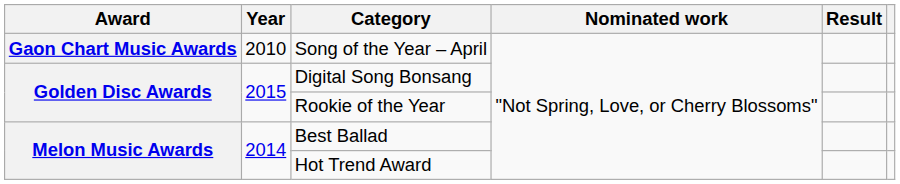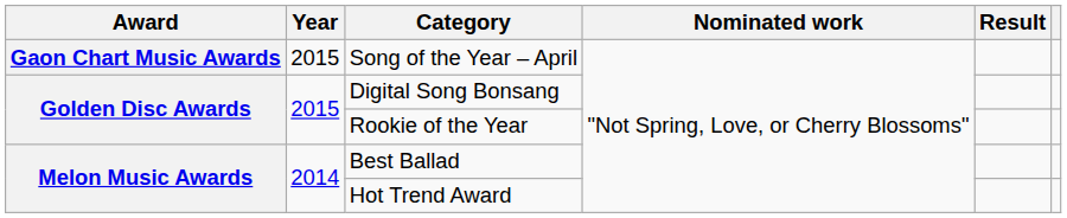 <table class="wikitable plainrowheaders">
 <tr>
 <th>Award</th>
 <th>Year</th>
 <th>Category</th>
 <th>Nominated work</th>
 <th>Result</th>
 <th></th>
 </tr>
 <tr>
 <th scope="row"><a href='#'>Gaon Chart Music Awards</a></th>
-<td>2010</td>
+<td>2015</td>
 <td>Song of the Year – April</td>
 <td rowspan="5">"Not Spring, Love, or Cherry Blossoms" </td>
 <td></td>
 <td></td>
 </tr>
 <tr>
 <th scope="row" rowspan="2"><a href='#'>Golden Disc Awards</a></th>
 <td rowspan="2"><a href='#'>2015</a></td>
 <td>Digital Song Bonsang</td>
 <td></td>
 <td></td>
 </tr>
 <tr>
 <td>Rookie of the Year</td>
 <td></td>
 <td></td>
 </tr>
 <tr>
 <th scope="row" rowspan="2"><a href='#'>Melon Music Awards</a></th>
 <td rowspan="2"><a href='#'>2014</a></td>
 <td>Best Ballad</td>
 <td></td>
 <td></td>
 </tr>
 <tr>
 <td>Hot Trend Award</td>
 <td></td>
 <td></td>
 </tr>
 </table>
